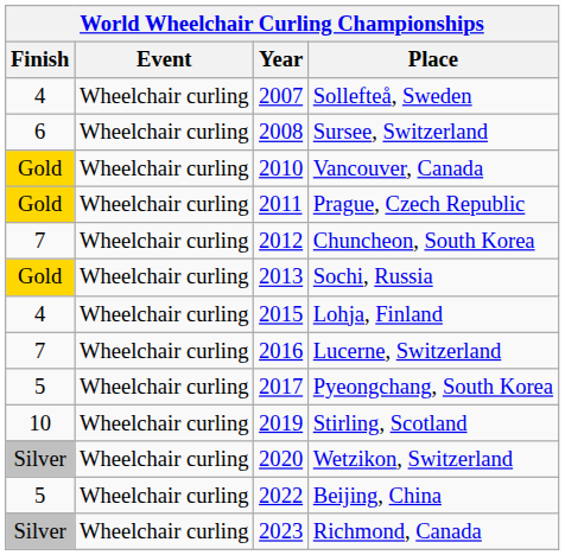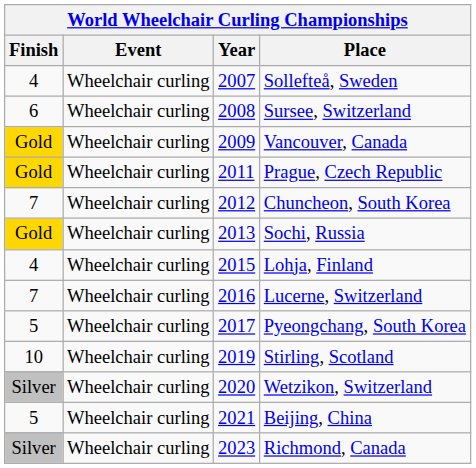 <table class="wikitable" style="font-size: 95%;">
 <tr>
 <th colspan=4> <a href='#'>World Wheelchair Curling Championships</a></th>
 </tr>
 <tr>
 <th>Finish</th>
 <th>Event</th>
 <th>Year</th>
 <th>Place</th>
 </tr>
 <tr>
 <td align="center">4</td>
 <td>Wheelchair curling</td>
 <td><a href='#'>2007</a></td>
 <td> <a href='#'>Sollefteå</a>, <a href='#'>Sweden</a></td>
 </tr>
 <tr>
 <td align="center">6</td>
 <td>Wheelchair curling</td>
 <td><a href='#'>2008</a></td>
 <td> <a href='#'>Sursee</a>, <a href='#'>Switzerland</a></td>
 </tr>
 <tr>
 <td bgcolor="gold" align="center">Gold</td>
 <td>Wheelchair curling</td>
-<td><a href='#'>2010</a></td>
+<td><a href='#'>2009</a></td>
 <td> <a href='#'>Vancouver</a>, <a href='#'>Canada</a></td>
 </tr>
 <tr>
 <td bgcolor="gold" align="center">Gold</td>
 <td>Wheelchair curling</td>
 <td><a href='#'>2011</a></td>
 <td> <a href='#'>Prague</a>, <a href='#'>Czech Republic</a></td>
 </tr>
 <tr>
 <td align="center">7</td>
 <td>Wheelchair curling</td>
 <td><a href='#'>2012</a></td>
 <td> <a href='#'>Chuncheon</a>, <a href='#'>South Korea</a></td>
 </tr>
 <tr>
 <td bgcolor="gold" align="center">Gold</td>
 <td>Wheelchair curling</td>
 <td><a href='#'>2013</a></td>
 <td> <a href='#'>Sochi</a>, <a href='#'>Russia</a></td>
 </tr>
 <tr>
 <td align="center">4</td>
 <td>Wheelchair curling</td>
 <td><a href='#'>2015</a></td>
 <td> <a href='#'>Lohja</a>, <a href='#'>Finland</a></td>
 </tr>
 <tr>
 <td align="center">7</td>
 <td>Wheelchair curling</td>
 <td><a href='#'>2016</a></td>
 <td> <a href='#'>Lucerne</a>, <a href='#'>Switzerland</a></td>
 </tr>
 <tr>
 <td align="center">5</td>
 <td>Wheelchair curling</td>
 <td><a href='#'>2017</a></td>
 <td> <a href='#'>Pyeongchang</a>, <a href='#'>South Korea</a></td>
 </tr>
 <tr>
 <td align="center">10</td>
 <td>Wheelchair curling</td>
 <td><a href='#'>2019</a></td>
 <td> <a href='#'>Stirling</a>, <a href='#'>Scotland</a></td>
 </tr>
 <tr>
 <td bgcolor="silver" align="center">Silver</td>
 <td>Wheelchair curling</td>
 <td><a href='#'>2020</a></td>
 <td> <a href='#'>Wetzikon</a>, <a href='#'>Switzerland</a></td>
 </tr>
 <tr>
 <td align="center">5</td>
 <td>Wheelchair curling</td>
-<td><a href='#'>2022</a></td>
+<td><a href='#'>2021</a></td>
 <td> <a href='#'>Beijing</a>, <a href='#'>China</a></td>
 </tr>
 <tr>
 <td bgcolor="silver" align="center">Silver</td>
 <td>Wheelchair curling</td>
 <td><a href='#'>2023</a></td>
 <td> <a href='#'>Richmond</a>, <a href='#'>Canada</a></td>
 </tr>
 </table>
